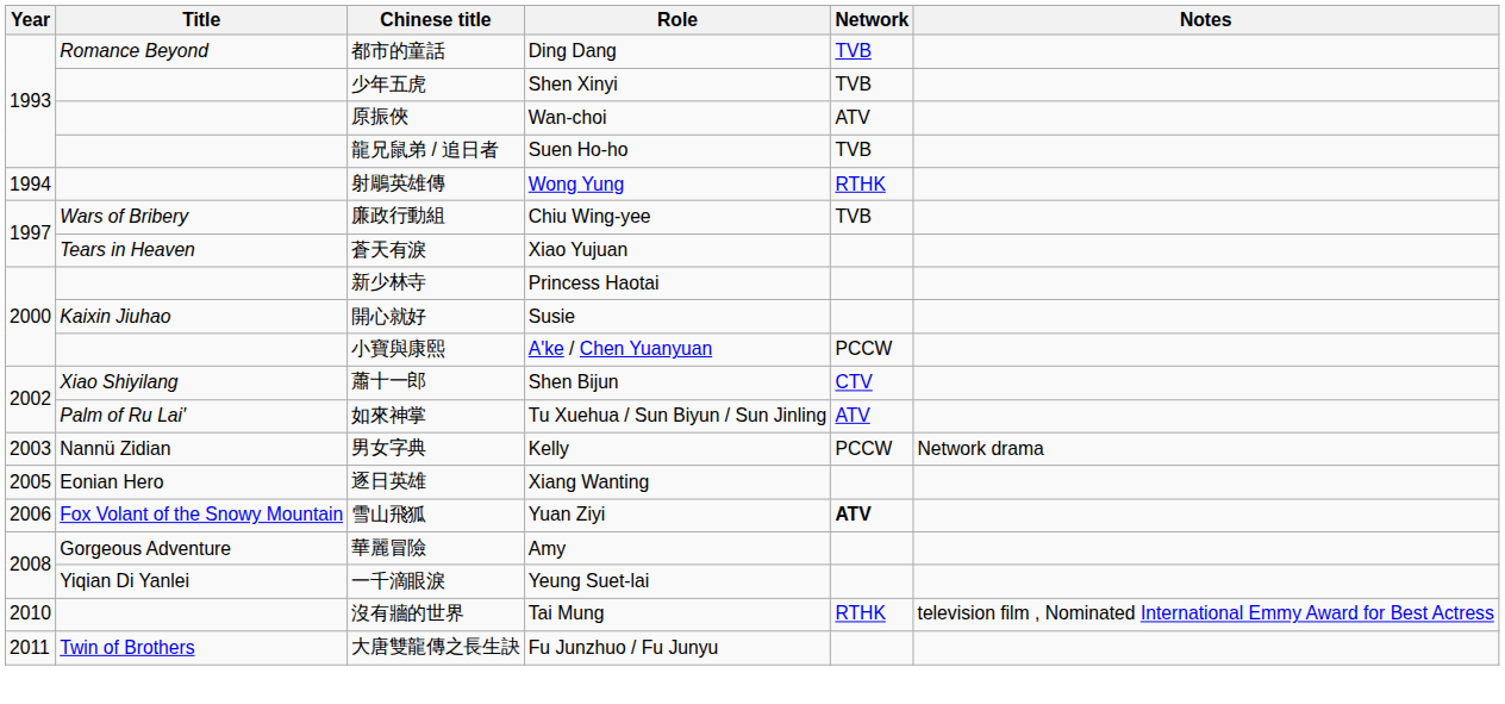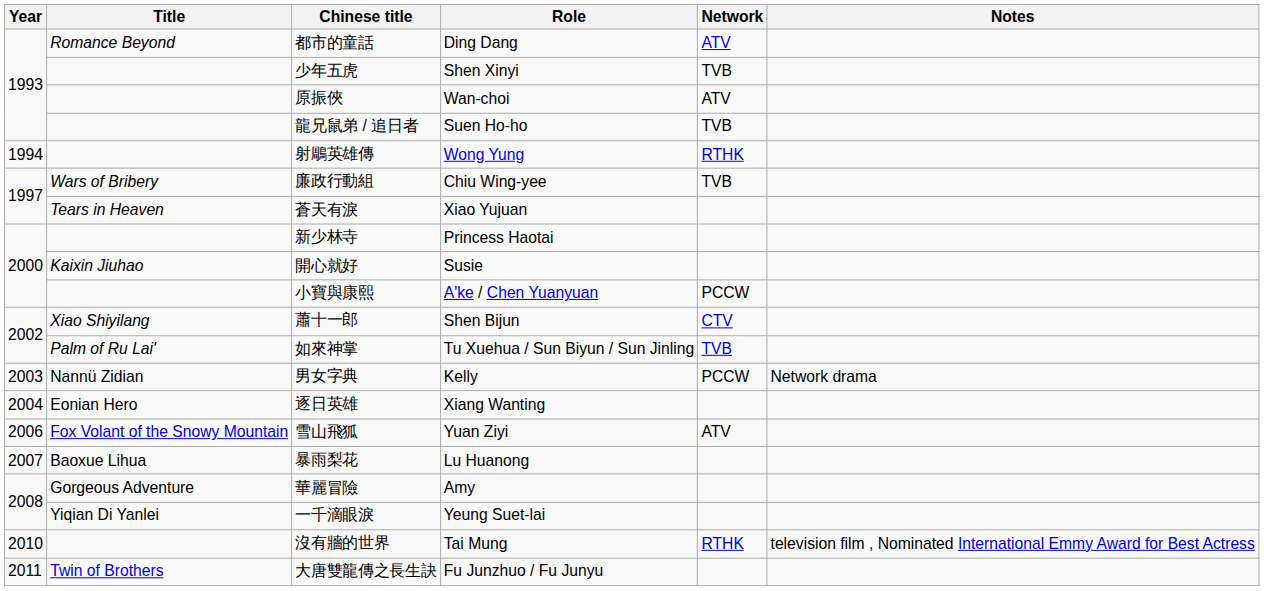 <table class="wikitable sortable">
 <tr>
 <th>Year</th>
 <th>Title</th>
 <th class="unsortable">Chinese title</th>
 <th class="unsortable">Role</th>
 <th class="unsortable">Network</th>
 <th class="unsortable">Notes</th>
 </tr>
 <tr>
 <td rowspan=4>1993</td>
 <td><em>Romance Beyond</em></td>
 <td>都市的童話</td>
 <td>Ding Dang</td>
-<td><a href='#'>TVB</a></td>
+<td><a href='#'>ATV</a></td>
 <td></td>
 </tr>
 <tr>
 <td><em></em></td>
 <td>少年五虎</td>
 <td>Shen Xinyi</td>
 <td>TVB</td>
 <td></td>
 </tr>
 <tr>
 <td><em></em></td>
 <td>原振俠</td>
 <td>Wan-choi</td>
 <td>ATV</td>
 <td></td>
 </tr>
 <tr>
 <td><em></em></td>
 <td>龍兄鼠弟 / 追日者</td>
 <td>Suen Ho-ho</td>
 <td>TVB</td>
 <td></td>
 </tr>
 <tr>
 <td>1994</td>
 <td><em></em></td>
 <td>射鵰英雄傳</td>
 <td><a href='#'>Wong Yung</a></td>
 <td><a href='#'>RTHK</a></td>
 <td></td>
 </tr>
 <tr>
 <td rowspan=2>1997</td>
 <td><em>Wars of Bribery</em></td>
 <td>廉政行動組</td>
 <td>Chiu Wing-yee</td>
 <td>TVB</td>
 <td></td>
 </tr>
 <tr>
 <td><em>Tears in Heaven</em></td>
 <td>蒼天有淚</td>
 <td>Xiao Yujuan</td>
 <td></td>
 <td></td>
 </tr>
 <tr>
 <td rowspan=3>2000</td>
 <td><em></em></td>
 <td>新少林寺</td>
 <td>Princess Haotai</td>
 <td></td>
 <td></td>
 </tr>
 <tr>
 <td><em>Kaixin Jiuhao</em></td>
 <td>開心就好</td>
 <td>Susie</td>
 <td></td>
 <td></td>
 </tr>
 <tr>
 <td><em></em></td>
 <td>小寶與康熙</td>
 <td><a href='#'>A'ke</a> / <a href='#'>Chen Yuanyuan</a></td>
 <td>PCCW</td>
 <td></td>
 </tr>
 <tr>
 <td rowspan=2>2002</td>
 <td><em>Xiao Shiyilang</em></td>
 <td>蕭十一郎</td>
 <td>Shen Bijun</td>
 <td><a href='#'>CTV</a></td>
 <td></td>
 </tr>
 <tr>
 <td><em>Palm of Ru Lai'</td>
 <td>如來神掌</td>
 <td>Tu Xuehua / Sun Biyun / Sun Jinling</td>
-<td><a href='#'>ATV</a></td>
+<td><a href='#'>TVB</a></td>
 <td></td>
 </tr>
 <tr>
 <td>2003</td>
 <td></em>Nannü Zidian<em></td>
 <td>男女字典</td>
 <td>Kelly</td>
 <td>PCCW</td>
 <td>Network drama</td>
 </tr>
 <tr>
-<td>2005</td>
+<td>2004</td>
 <td></em>Eonian Hero<em></td>
 <td>逐日英雄</td>
 <td>Xiang Wanting</td>
 <td></td>
 <td></td>
 </tr>
 <tr>
 <td>2006</td>
 <td></em><a href='#'>Fox Volant of the Snowy Mountain</a><em></td>
 <td>雪山飛狐</td>
 <td>Yuan Ziyi</td>
-<td><strong>ATV</strong></td>
+<td>ATV</td>
+<td></td>
+</tr>
+<tr>
+<td>2007</td>
+<td></em>Baoxue Lihua<em></td>
+<td>暴雨梨花</td>
+<td>Lu Huanong</td>
+<td></td>
 <td></td>
 </tr>
 <tr>
 <td rowspan=2>2008</td>
 <td></em>Gorgeous Adventure<em></td>
 <td>華麗冒險</td>
 <td>Amy</td>
 <td></td>
 <td></td>
 </tr>
 <tr>
 <td></em>Yiqian Di Yanlei<em></td>
 <td>一千滴眼淚</td>
 <td>Yeung Suet-lai</td>
 <td></td>
 <td></td>
 </tr>
 <tr>
 <td>2010</td>
 <td></em><em></td>
 <td>沒有牆的世界</td>
 <td>Tai Mung</td>
 <td><a href='#'>RTHK</a></td>
 <td>television film , Nominated <a href='#'>International Emmy Award for Best Actress</a></td>
 </tr>
 <tr>
 <td>2011</td>
 <td></em><a href='#'>Twin of Brothers</a><em></td>
 <td>大唐雙龍傳之長生訣</td>
 <td>Fu Junzhuo / Fu Junyu</td>
 <td></td>
 <td></td>
 </tr>
 </table>
